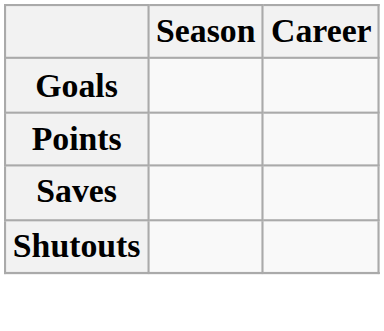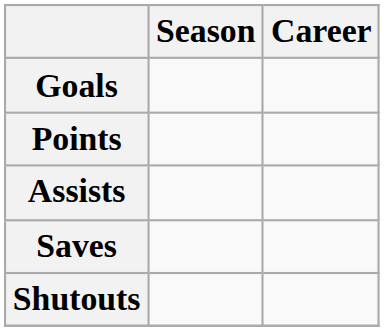 <table class="wikitable">
 <tr>
 <th scope="col"></th>
 <th scope="col">Season</th>
 <th scope="col">Career</th>
 </tr>
 <tr>
 <th scope="row">Goals</th>
 <td></td>
 <td></td>
 </tr>
 <tr>
 <th scope="row">Points</th>
 <td></td>
 <td></td>
 </tr>
 <tr>
+<th scope="row">Assists</th>
+<td></td>
+<td></td>
+</tr>
+<tr>
 <th scope="row">Saves</th>
 <td></td>
 <td></td>
 </tr>
 <tr>
 <th scope="row">Shutouts</th>
 <td></td>
 <td></td>
 </tr>
 <tr>
 </tr>
 </table>
